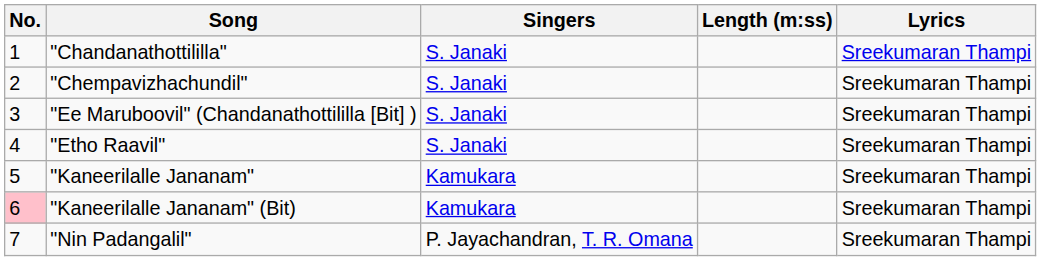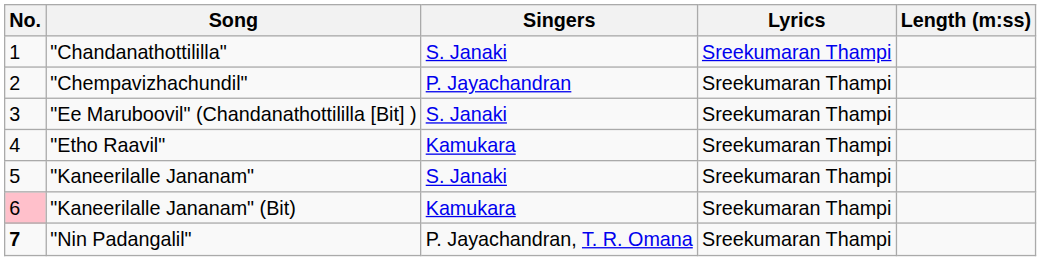 <table class="wikitable" style="font-size:95%;">
 <tr>
 <th>No.</th>
 <th>Song</th>
 <th>Singers</th>
+<th>Lyrics</th>
 <th>Length (m:ss)</th>
-<th>Lyrics</th>
 </tr>
 <tr>
 <td>1</td>
 <td>"Chandanathottililla"</td>
 <td><a href='#'>S. Janaki</a></td>
+<td><a href='#'>Sreekumaran Thampi</a></td>
 <td></td>
-<td><a href='#'>Sreekumaran Thampi</a></td>
 </tr>
 <tr>
 <td>2</td>
 <td>"Chempavizhachundil"</td>
-<td><a href='#'>S. Janaki</a></td>
+<td><a href='#'>P. Jayachandran</a></td>
+<td>Sreekumaran Thampi</td>
 <td></td>
-<td>Sreekumaran Thampi</td>
 </tr>
 <tr>
 <td>3</td>
 <td>"Ee Maruboovil" (Chandanathottililla [Bit] )</td>
 <td><a href='#'>S. Janaki</a></td>
+<td>Sreekumaran Thampi</td>
 <td></td>
-<td>Sreekumaran Thampi</td>
 </tr>
 <tr>
 <td>4</td>
 <td>"Etho Raavil"</td>
-<td><a href='#'>S. Janaki</a></td>
+<td><a href='#'>Kamukara</a></td>
+<td>Sreekumaran Thampi</td>
 <td></td>
-<td>Sreekumaran Thampi</td>
 </tr>
 <tr>
 <td>5</td>
 <td>"Kaneerilalle Jananam"</td>
-<td><a href='#'>Kamukara</a></td>
+<td><a href='#'>S. Janaki</a></td>
+<td>Sreekumaran Thampi</td>
 <td></td>
-<td>Sreekumaran Thampi</td>
 </tr>
 <tr>
 <td style="background: pink;">6</td>
 <td>"Kaneerilalle Jananam" (Bit)</td>
 <td><a href='#'>Kamukara</a></td>
+<td>Sreekumaran Thampi</td>
 <td></td>
-<td>Sreekumaran Thampi</td>
 </tr>
 <tr>
-<td>7</td>
+<td><strong>7</strong></td>
 <td>"Nin Padangalil"</td>
 <td>P. Jayachandran, <a href='#'>T. R. Omana</a></td>
+<td>Sreekumaran Thampi</td>
 <td></td>
-<td>Sreekumaran Thampi</td>
 </tr>
 </table>
